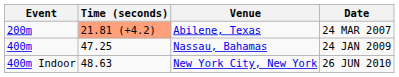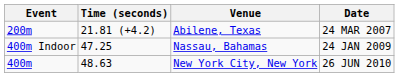 <table class=wikitable>
 <tr>
 <th>Event</th>
 <th>Time (seconds)</th>
 <th>Venue</th>
 <th>Date</th>
 </tr>
 <tr>
 <td><a href='#'>200m</a></td>
-<td style="background: lightsalmon;">21.81 (+4.2)</td>
+<td>21.81 (+4.2)</td>
 <td><a href='#'>Abilene, Texas</a></td>
 <td>24 MAR 2007</td>
 </tr>
 <tr>
-<td><a href='#'>400m</a></td>
+<td><a href='#'>400m</a> Indoor</td>
 <td>47.25</td>
 <td><a href='#'>Nassau, Bahamas</a></td>
 <td>24 JAN 2009</td>
 </tr>
 <tr>
-<td><a href='#'>400m</a> Indoor</td>
+<td><a href='#'>400m</a></td>
 <td>48.63</td>
 <td><a href='#'>New York City, New York</a></td>
 <td>26 JUN 2010</td>
 </tr>
 </table>
